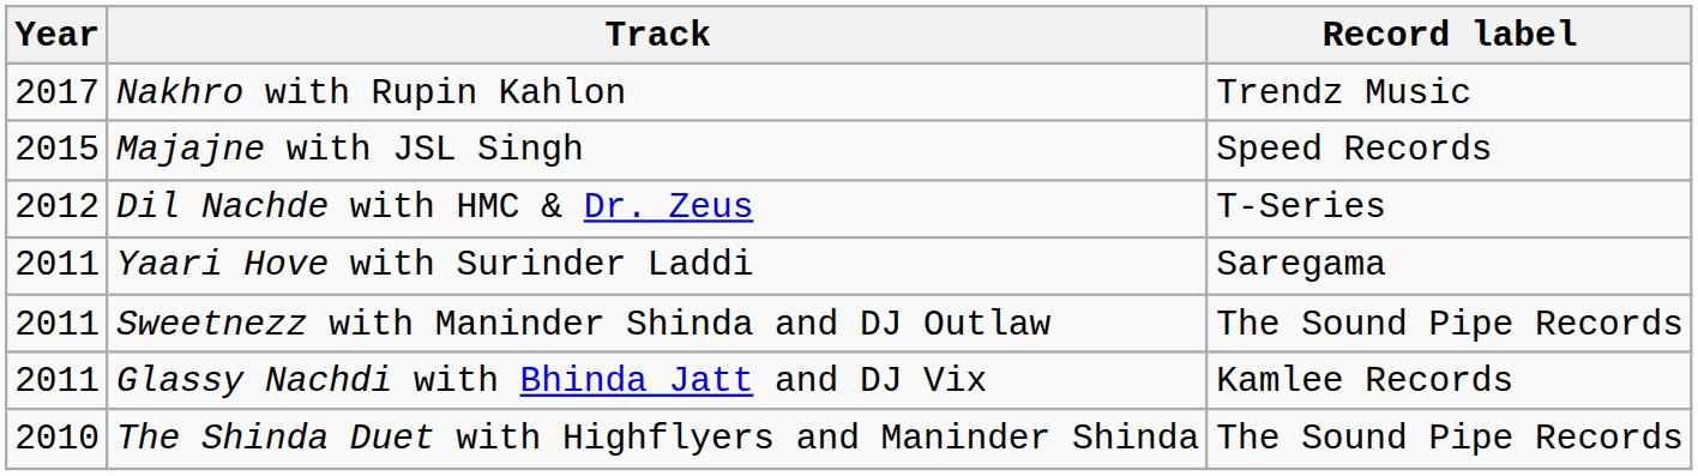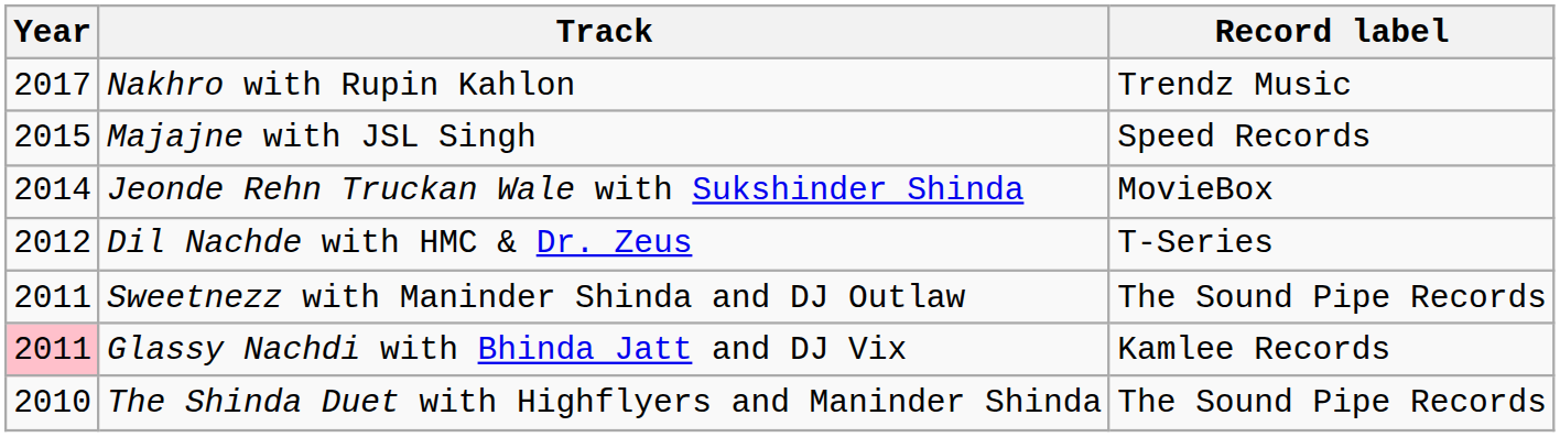 <table class=wikitable>
 <tr>
 <th>Year</th>
 <th>Track</th>
 <th>Record label</th>
 </tr>
 <tr>
 <td>2017</td>
 <td><em>Nakhro</em> with Rupin Kahlon</td>
 <td>Trendz Music</td>
 </tr>
 <tr>
 <td>2015</td>
 <td><em>Majajne</em> with JSL Singh</td>
 <td>Speed Records</td>
 </tr>
 <tr>
+<td>2014</td>
+<td><em>Jeonde Rehn Truckan Wale</em> with <a href='#'>Sukshinder Shinda</a></td>
+<td>MovieBox</td>
+</tr>
+<tr>
 <td>2012</td>
 <td><em>Dil Nachde</em> with HMC & <a href='#'>Dr. Zeus</a></td>
 <td>T-Series</td>
-</tr>
-<tr>
-<td>2011</td>
-<td><em>Yaari Hove</em> with Surinder Laddi</td>
-<td>Saregama</td>
 </tr>
 <tr>
 <td>2011</td>
 <td><em>Sweetnezz</em> with Maninder Shinda and DJ Outlaw</td>
 <td>The Sound Pipe Records</td>
 </tr>
 <tr>
-<td>2011</td>
+<td style="background: pink;">2011</td>
 <td><em>Glassy Nachdi</em> with <a href='#'>Bhinda Jatt</a> and DJ Vix</td>
 <td>Kamlee Records</td>
 </tr>
 <tr>
 <td>2010</td>
 <td><em>The Shinda Duet</em> with Highflyers and Maninder Shinda</td>
 <td>The Sound Pipe Records</td>
 </tr>
 </table>
